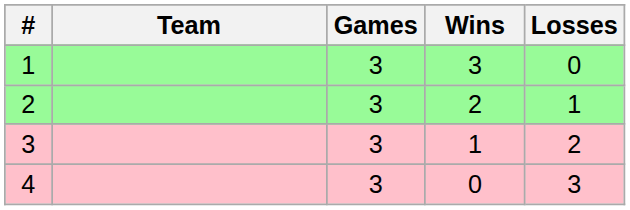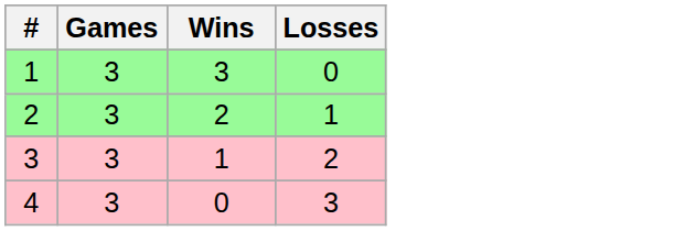 <table class=wikitable style="text-align:center; font-size:90%">
 <tr>
 <th width=20>#</th>
-<th width=150>Team</th>
 <th width=50>Games</th>
 <th width=50>Wins</th>
 <th width=50>Losses</th>
 </tr>
 <tr bgcolor=#98fb98>
 <td>1</td>
-<td align=left></td>
 <td>3</td>
 <td>3</td>
 <td>0</td>
 </tr>
 <tr bgcolor=#98fb98>
 <td>2</td>
-<td align=left></td>
 <td>3</td>
 <td>2</td>
 <td>1</td>
 </tr>
 <tr bgcolor=pink>
 <td>3</td>
-<td align=left></td>
 <td>3</td>
 <td>1</td>
 <td>2</td>
 </tr>
 <tr bgcolor=pink>
 <td>4</td>
-<td align=left></td>
 <td>3</td>
 <td>0</td>
 <td>3</td>
 </tr>
 </table>
